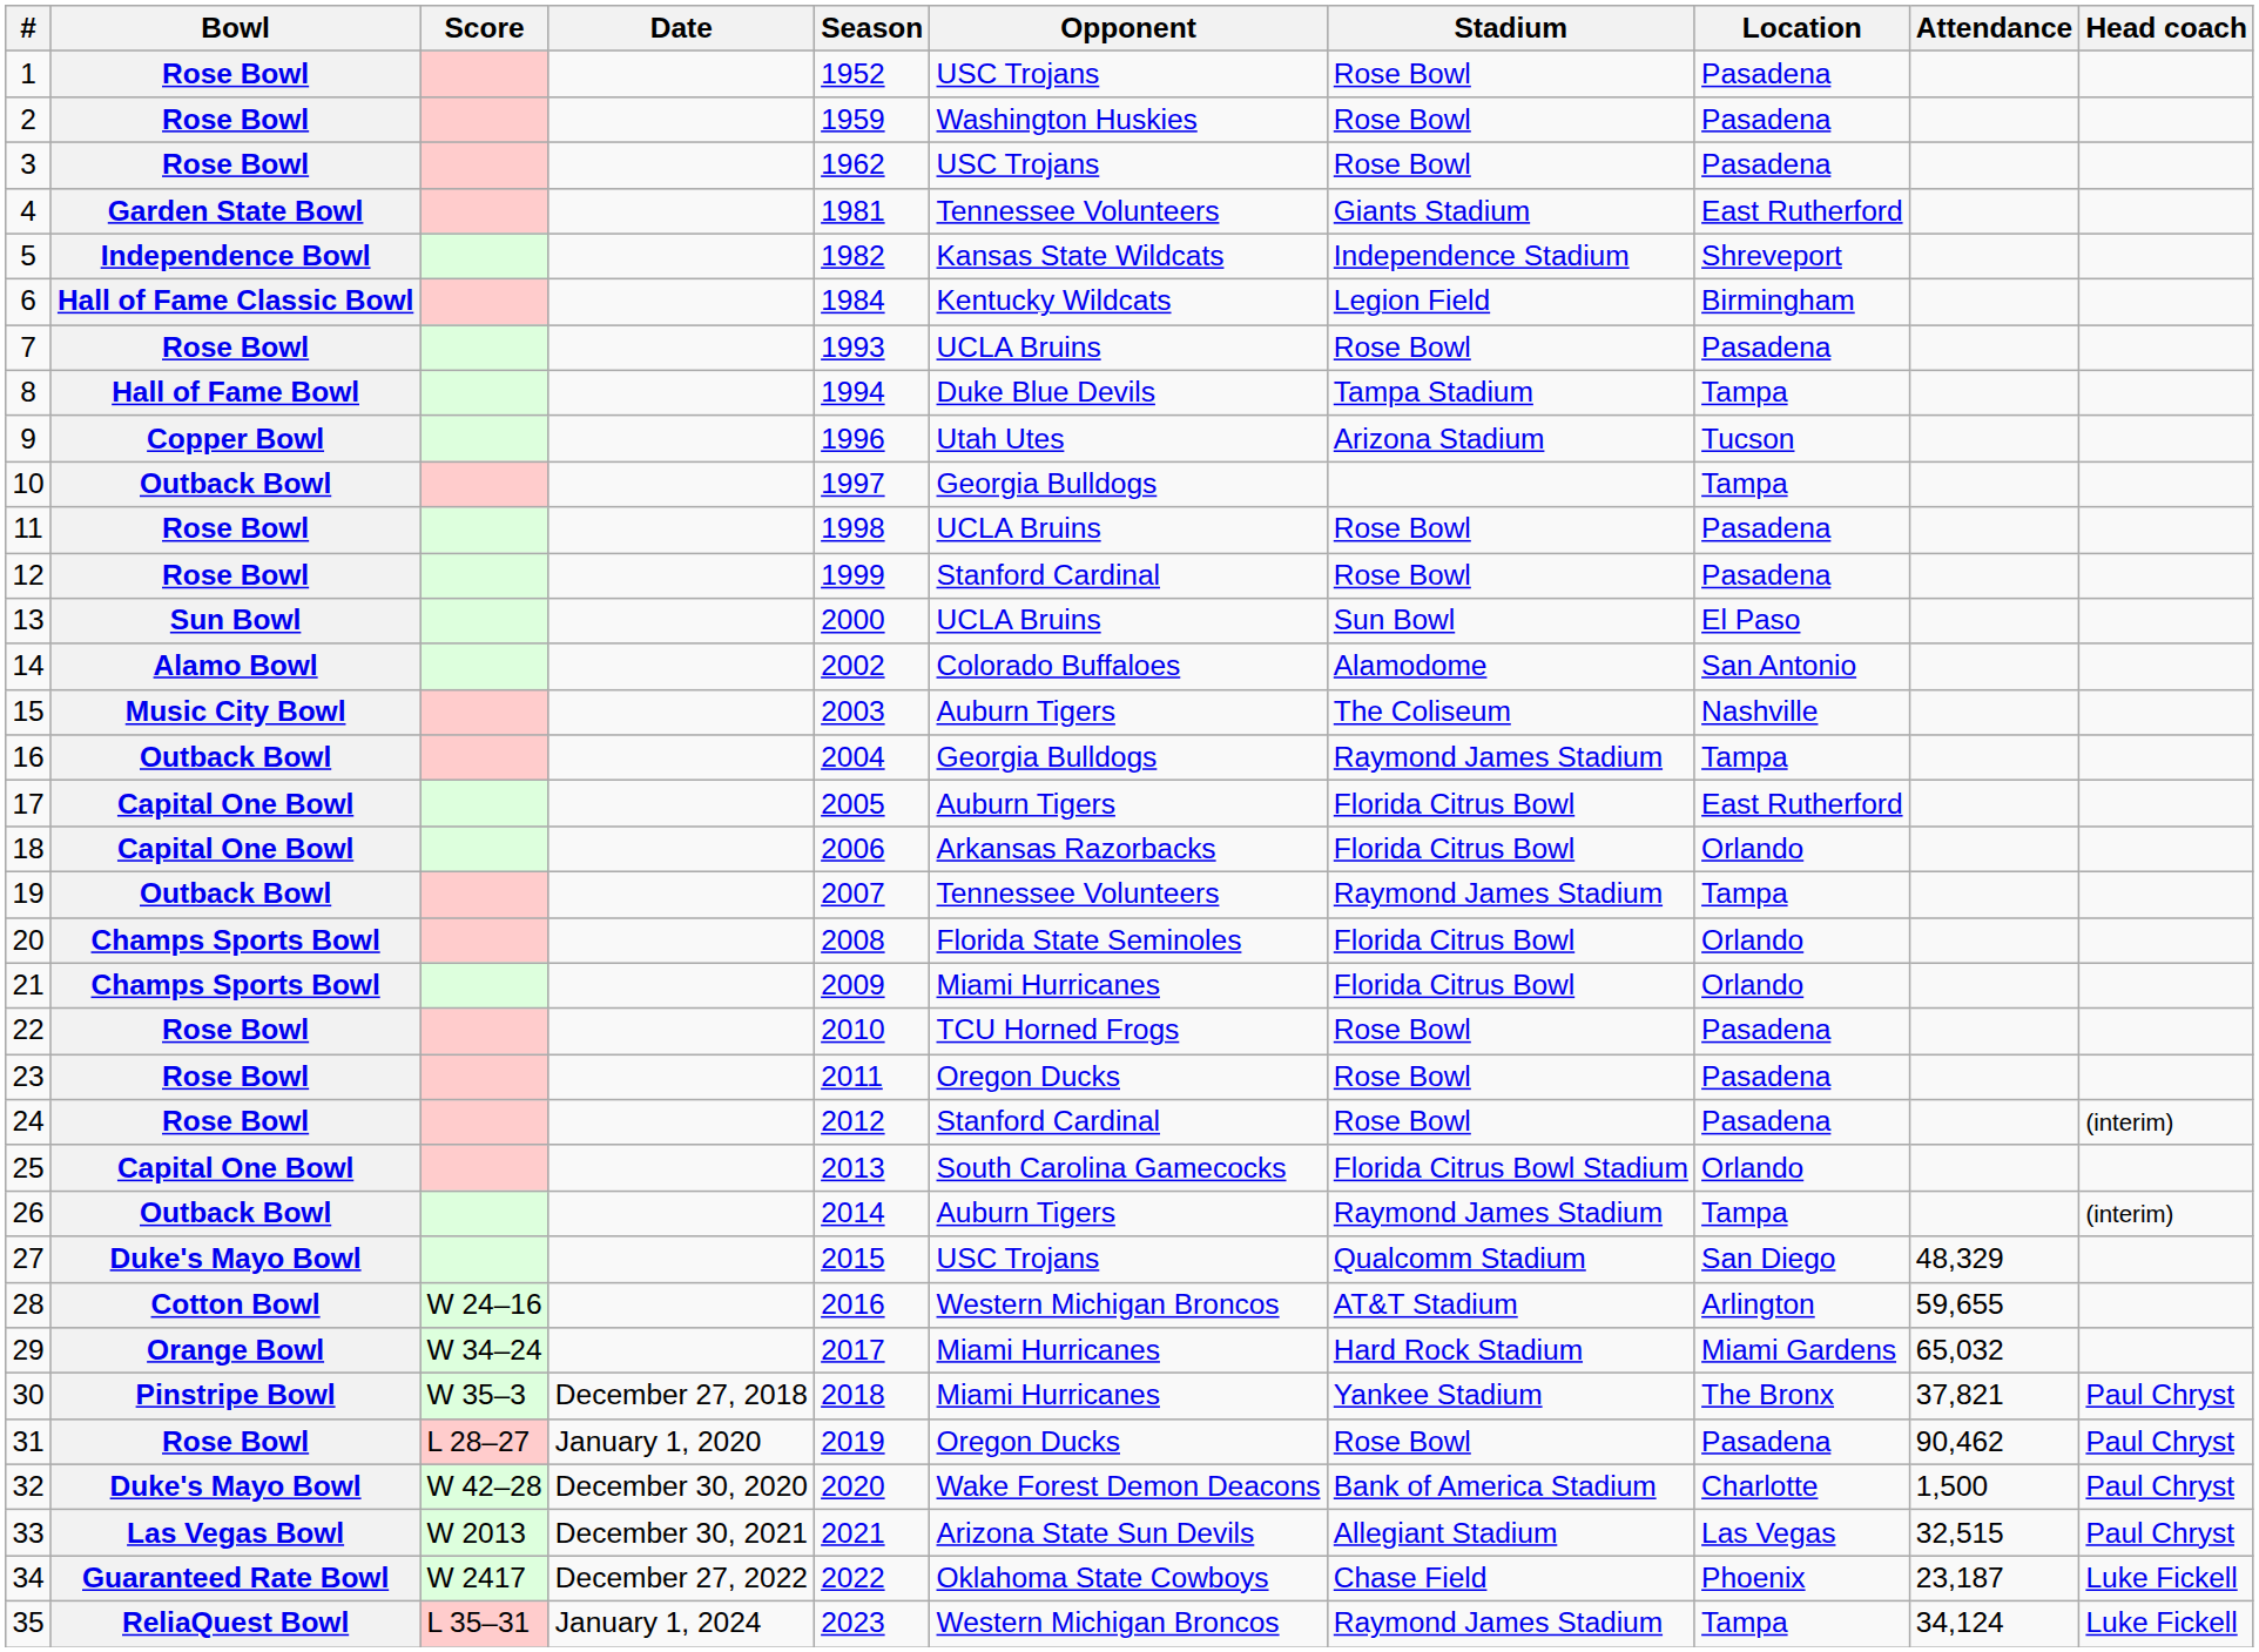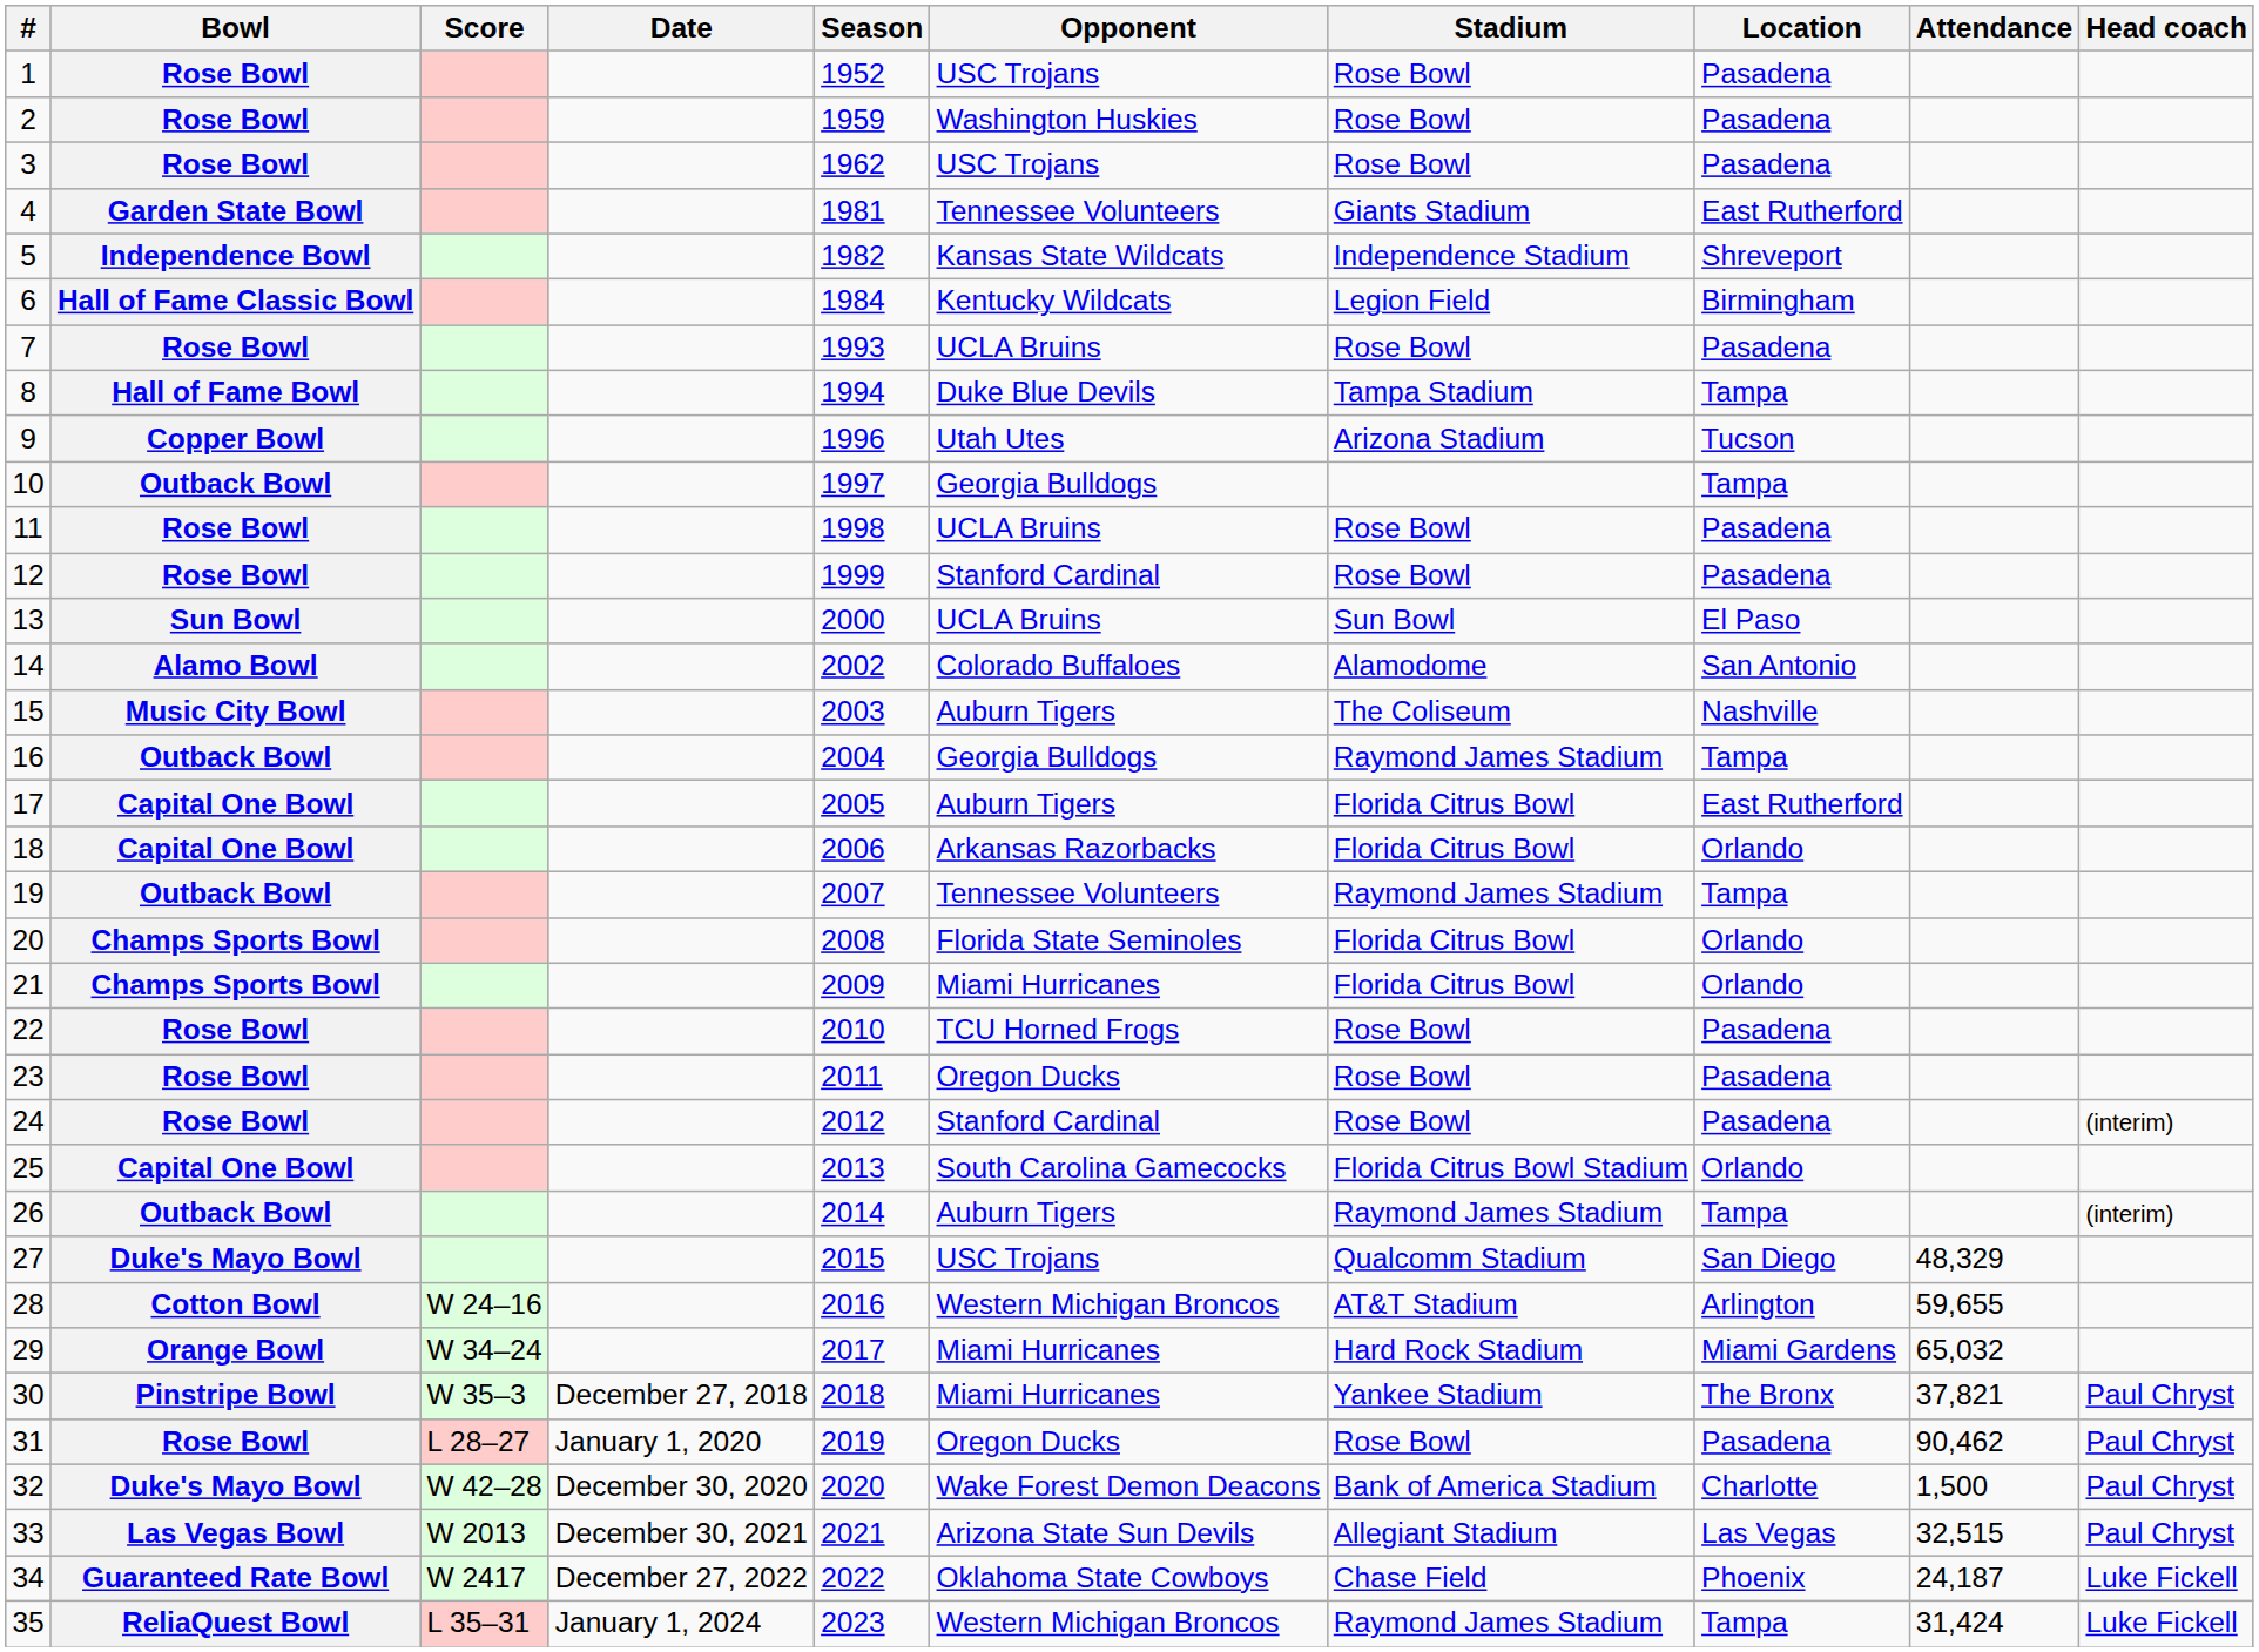 <table class="wikitable sortable">
 <tr>
 <th scope="col">#</th>
 <th scope="col">Bowl</th>
 <th scope="col">Score</th>
 <th scope="col">Date</th>
 <th scope="col">Season</th>
 <th scope="col">Opponent</th>
 <th scope="col">Stadium</th>
 <th scope="col">Location</th>
 <th scope="col">Attendance</th>
 <th scope="col">Head coach</th>
 </tr>
 <tr>
 <td align="center">1</td>
 <th scope="row"><a href='#'>Rose Bowl</a></th>
 <td style="background:#fcc;"></td>
 <td></td>
 <td><a href='#'>1952</a></td>
 <td><a href='#'>USC Trojans</a></td>
 <td><a href='#'>Rose Bowl</a></td>
 <td><a href='#'>Pasadena</a></td>
 <td></td>
 <td></td>
 </tr>
 <tr>
 <td align="center">2</td>
 <th scope="row"><a href='#'>Rose Bowl</a></th>
 <td style="background:#fcc;"></td>
 <td></td>
 <td><a href='#'>1959</a></td>
 <td><a href='#'>Washington Huskies</a></td>
 <td><a href='#'>Rose Bowl</a></td>
 <td><a href='#'>Pasadena</a></td>
 <td></td>
 <td></td>
 </tr>
 <tr>
 <td align="center">3</td>
 <th scope="row"><a href='#'>Rose Bowl</a></th>
 <td style="background:#fcc;"></td>
 <td></td>
 <td><a href='#'>1962</a></td>
 <td><a href='#'>USC Trojans</a></td>
 <td><a href='#'>Rose Bowl</a></td>
 <td><a href='#'>Pasadena</a></td>
 <td></td>
 <td></td>
 </tr>
 <tr>
 <td align="center">4</td>
 <th scope="row"><a href='#'>Garden State Bowl</a></th>
 <td style="background:#fcc;"></td>
 <td></td>
 <td><a href='#'>1981</a></td>
 <td><a href='#'>Tennessee Volunteers</a></td>
 <td><a href='#'>Giants Stadium</a></td>
 <td><a href='#'>East Rutherford</a></td>
 <td></td>
 <td></td>
 </tr>
 <tr>
 <td align="center">5</td>
 <th scope="row"><a href='#'>Independence Bowl</a></th>
 <td style="background:#dfd;"></td>
 <td></td>
 <td><a href='#'>1982</a></td>
 <td><a href='#'>Kansas State Wildcats</a></td>
 <td><a href='#'>Independence Stadium</a></td>
 <td><a href='#'>Shreveport</a></td>
 <td></td>
 <td></td>
 </tr>
 <tr>
 <td align="center">6</td>
 <th scope="row"><a href='#'>Hall of Fame Classic Bowl</a></th>
 <td style="background:#fcc;"></td>
 <td></td>
 <td><a href='#'>1984</a></td>
 <td><a href='#'>Kentucky Wildcats</a></td>
 <td><a href='#'>Legion Field</a></td>
 <td><a href='#'>Birmingham</a></td>
 <td></td>
 <td></td>
 </tr>
 <tr>
 <td align="center">7</td>
 <th scope="row"><a href='#'>Rose Bowl</a></th>
 <td style="background:#dfd;"></td>
 <td></td>
 <td><a href='#'>1993</a></td>
 <td><a href='#'>UCLA Bruins</a></td>
 <td><a href='#'>Rose Bowl</a></td>
 <td><a href='#'>Pasadena</a></td>
 <td></td>
 <td></td>
 </tr>
 <tr>
 <td align="center">8</td>
 <th scope="row"><a href='#'>Hall of Fame Bowl</a></th>
 <td style="background:#dfd;"></td>
 <td></td>
 <td><a href='#'>1994</a></td>
 <td><a href='#'>Duke Blue Devils</a></td>
 <td><a href='#'>Tampa Stadium</a></td>
 <td><a href='#'>Tampa</a></td>
 <td></td>
 <td></td>
 </tr>
 <tr>
 <td align="center">9</td>
 <th scope="row"><a href='#'>Copper Bowl</a></th>
 <td style="background:#dfd;"></td>
 <td></td>
 <td><a href='#'>1996</a></td>
 <td><a href='#'>Utah Utes</a></td>
 <td><a href='#'>Arizona Stadium</a></td>
 <td><a href='#'>Tucson</a></td>
 <td></td>
 <td></td>
 </tr>
 <tr>
 <td align="center">10</td>
 <th scope="row"><a href='#'>Outback Bowl</a></th>
 <td style="background:#fcc;"></td>
 <td></td>
 <td><a href='#'>1997</a></td>
 <td><a href='#'>Georgia Bulldogs</a></td>
 <td></td>
 <td><a href='#'>Tampa</a></td>
 <td></td>
 <td></td>
 </tr>
 <tr>
 <td align="center">11</td>
 <th scope="row"><a href='#'>Rose Bowl</a></th>
 <td style="background:#dfd;"></td>
 <td></td>
 <td><a href='#'>1998</a></td>
 <td><a href='#'>UCLA Bruins</a></td>
 <td><a href='#'>Rose Bowl</a></td>
 <td><a href='#'>Pasadena</a></td>
 <td></td>
 <td></td>
 </tr>
 <tr>
 <td align="center">12</td>
 <th scope="row"><a href='#'>Rose Bowl</a></th>
 <td style="background:#dfd;"></td>
 <td></td>
 <td><a href='#'>1999</a></td>
 <td><a href='#'>Stanford Cardinal</a></td>
 <td><a href='#'>Rose Bowl</a></td>
 <td><a href='#'>Pasadena</a></td>
 <td></td>
 <td></td>
 </tr>
 <tr>
 <td align="center">13</td>
 <th scope="row"><a href='#'>Sun Bowl</a></th>
 <td style="background:#dfd;"></td>
 <td></td>
 <td><a href='#'>2000</a></td>
 <td><a href='#'>UCLA Bruins</a></td>
 <td><a href='#'>Sun Bowl</a></td>
 <td><a href='#'>El Paso</a></td>
 <td></td>
 <td></td>
 </tr>
 <tr>
 <td align="center">14</td>
 <th scope="row"><a href='#'>Alamo Bowl</a></th>
 <td style="background:#dfd;"></td>
 <td></td>
 <td><a href='#'>2002</a></td>
 <td><a href='#'>Colorado Buffaloes</a></td>
 <td><a href='#'>Alamodome</a></td>
 <td><a href='#'>San Antonio</a></td>
 <td></td>
 <td></td>
 </tr>
 <tr>
 <td align="center">15</td>
 <th scope="row"><a href='#'>Music City Bowl</a></th>
 <td style="background:#fcc;"></td>
 <td></td>
 <td><a href='#'>2003</a></td>
 <td><a href='#'>Auburn Tigers</a></td>
 <td><a href='#'>The Coliseum</a></td>
 <td><a href='#'>Nashville</a></td>
 <td></td>
 <td></td>
 </tr>
 <tr>
 <td align="center">16</td>
 <th scope="row"><a href='#'>Outback Bowl</a></th>
 <td style="background:#fcc;"></td>
 <td></td>
 <td><a href='#'>2004</a></td>
 <td><a href='#'>Georgia Bulldogs</a></td>
 <td><a href='#'>Raymond James Stadium</a></td>
 <td><a href='#'>Tampa</a></td>
 <td></td>
 <td></td>
 </tr>
 <tr>
 <td align="center">17</td>
 <th scope="row"><a href='#'>Capital One Bowl</a></th>
 <td style="background:#dfd;"></td>
 <td></td>
 <td><a href='#'>2005</a></td>
 <td><a href='#'>Auburn Tigers</a></td>
 <td><a href='#'>Florida Citrus Bowl</a></td>
 <td><a href='#'>East Rutherford</a></td>
 <td></td>
 <td></td>
 </tr>
 <tr>
 <td align="center">18</td>
 <th scope="row"><a href='#'>Capital One Bowl</a></th>
 <td style="background:#dfd;"></td>
 <td></td>
 <td><a href='#'>2006</a></td>
 <td><a href='#'>Arkansas Razorbacks</a></td>
 <td><a href='#'>Florida Citrus Bowl</a></td>
 <td><a href='#'>Orlando</a></td>
 <td></td>
 <td></td>
 </tr>
 <tr>
 <td align="center">19</td>
 <th scope="row"><a href='#'>Outback Bowl</a></th>
 <td style="background:#fcc;"></td>
 <td></td>
 <td><a href='#'>2007</a></td>
 <td><a href='#'>Tennessee Volunteers</a></td>
 <td><a href='#'>Raymond James Stadium</a></td>
 <td><a href='#'>Tampa</a></td>
 <td></td>
 <td></td>
 </tr>
 <tr>
 <td align="center">20</td>
 <th scope="row"><a href='#'>Champs Sports Bowl</a></th>
 <td style="background:#fcc;"></td>
 <td></td>
 <td><a href='#'>2008</a></td>
 <td><a href='#'>Florida State Seminoles</a></td>
 <td><a href='#'>Florida Citrus Bowl</a></td>
 <td><a href='#'>Orlando</a></td>
 <td></td>
 <td></td>
 </tr>
 <tr>
 <td align="center">21</td>
 <th scope="row"><a href='#'>Champs Sports Bowl</a></th>
 <td style="background:#dfd;"></td>
 <td></td>
 <td><a href='#'>2009</a></td>
 <td><a href='#'>Miami Hurricanes</a></td>
 <td><a href='#'>Florida Citrus Bowl</a></td>
 <td><a href='#'>Orlando</a></td>
 <td></td>
 <td></td>
 </tr>
 <tr>
 <td align="center">22</td>
 <th scope="row"><a href='#'>Rose Bowl</a></th>
 <td style="background:#fcc;"></td>
 <td></td>
 <td><a href='#'>2010</a></td>
 <td><a href='#'>TCU Horned Frogs</a></td>
 <td><a href='#'>Rose Bowl</a></td>
 <td><a href='#'>Pasadena</a></td>
 <td></td>
 <td></td>
 </tr>
 <tr>
 <td align="center">23</td>
 <th scope="row"><a href='#'>Rose Bowl</a></th>
 <td style="background:#fcc;"></td>
 <td></td>
 <td><a href='#'>2011</a></td>
 <td><a href='#'>Oregon Ducks</a></td>
 <td><a href='#'>Rose Bowl</a></td>
 <td><a href='#'>Pasadena</a></td>
 <td></td>
 <td></td>
 </tr>
 <tr>
 <td align="center">24</td>
 <th scope="row"><a href='#'>Rose Bowl</a></th>
 <td style="background:#fcc;"></td>
 <td></td>
 <td><a href='#'>2012</a></td>
 <td><a href='#'>Stanford Cardinal</a></td>
 <td><a href='#'>Rose Bowl</a></td>
 <td><a href='#'>Pasadena</a></td>
 <td></td>
 <td> <small> (interim) </small></td>
 </tr>
 <tr>
 <td align="center">25</td>
 <th scope="row"><a href='#'>Capital One Bowl</a></th>
 <td style="background:#fcc;"></td>
 <td></td>
 <td><a href='#'>2013</a></td>
 <td><a href='#'>South Carolina Gamecocks</a></td>
 <td><a href='#'>Florida Citrus Bowl Stadium</a></td>
 <td><a href='#'>Orlando</a></td>
 <td></td>
 <td></td>
 </tr>
 <tr>
 <td align="center">26</td>
 <th scope="row"><a href='#'>Outback Bowl</a></th>
 <td style="background:#dfd;"></td>
 <td></td>
 <td><a href='#'>2014</a></td>
 <td><a href='#'>Auburn Tigers</a></td>
 <td><a href='#'>Raymond James Stadium</a></td>
 <td><a href='#'>Tampa</a></td>
 <td></td>
 <td> <small> (interim) </small></td>
 </tr>
 <tr>
 <td align="center">27</td>
 <th><a href='#'>Duke's Mayo Bowl</a></th>
 <td style="background:#dfd;"></td>
 <td></td>
 <td><a href='#'>2015</a></td>
 <td><a href='#'>USC Trojans</a></td>
 <td><a href='#'>Qualcomm Stadium</a></td>
 <td><a href='#'>San Diego</a></td>
 <td>48,329</td>
 <td></td>
 </tr>
 <tr>
 <td align="center">28</td>
 <th scope="row"><a href='#'>Cotton Bowl</a></th>
 <td style="background:#dfd;">W 24–16</td>
 <td></td>
 <td><a href='#'>2016</a></td>
 <td><a href='#'>Western Michigan Broncos</a></td>
 <td><a href='#'>AT&T Stadium</a></td>
 <td><a href='#'>Arlington</a></td>
 <td>59,655</td>
 <td></td>
 </tr>
 <tr>
 <td align="center">29</td>
 <th><a href='#'>Orange Bowl</a></th>
 <td style="background:#dfd;">W 34–24</td>
 <td></td>
 <td><a href='#'>2017</a></td>
 <td><a href='#'>Miami Hurricanes</a></td>
 <td><a href='#'>Hard Rock Stadium</a></td>
 <td><a href='#'>Miami Gardens</a></td>
 <td>65,032</td>
 <td></td>
 </tr>
 <tr>
 <td>30</td>
 <th><a href='#'>Pinstripe Bowl</a></th>
 <td style="background:#dfd;">W 35–3</td>
 <td>December 27, 2018</td>
 <td><a href='#'>2018</a></td>
 <td><a href='#'>Miami Hurricanes</a></td>
 <td><a href='#'>Yankee Stadium</a></td>
 <td><a href='#'>The Bronx</a></td>
 <td>37,821</td>
 <td><a href='#'>Paul Chryst</a></td>
 </tr>
 <tr>
 <td>31</td>
 <th><a href='#'>Rose Bowl</a></th>
 <td style="background:#fcc";>L 28–27</td>
 <td>January 1, 2020</td>
 <td><a href='#'>2019</a></td>
 <td><a href='#'>Oregon Ducks</a></td>
 <td><a href='#'>Rose Bowl</a></td>
 <td><a href='#'>Pasadena</a></td>
 <td>90,462</td>
 <td><a href='#'>Paul Chryst</a></td>
 </tr>
 <tr>
 <td>32</td>
 <th><a href='#'>Duke's Mayo Bowl</a></th>
 <td style="background:#dfd";>W 42–28</td>
 <td>December 30, 2020</td>
 <td><a href='#'>2020</a></td>
 <td><a href='#'>Wake Forest Demon Deacons</a></td>
 <td><a href='#'>Bank of America Stadium</a></td>
 <td><a href='#'>Charlotte</a></td>
 <td>1,500</td>
 <td><a href='#'>Paul Chryst</a></td>
 </tr>
 <tr>
 <td>33</td>
 <th><a href='#'>Las Vegas Bowl</a></th>
 <td style="background:#dfd";>W 2013</td>
 <td>December 30, 2021</td>
 <td><a href='#'>2021</a></td>
 <td><a href='#'>Arizona State Sun Devils</a></td>
 <td><a href='#'>Allegiant Stadium</a></td>
 <td><a href='#'>Las Vegas</a></td>
 <td>32,515</td>
 <td><a href='#'>Paul Chryst</a></td>
 </tr>
 <tr>
 <td>34</td>
 <th><a href='#'>Guaranteed Rate Bowl</a></th>
 <td style="background:#dfd";>W 2417</td>
 <td>December 27, 2022</td>
 <td><a href='#'>2022</a></td>
 <td><a href='#'>Oklahoma State Cowboys</a></td>
 <td><a href='#'>Chase Field</a></td>
 <td><a href='#'>Phoenix</a></td>
-<td>23,187</td>
+<td>24,187</td>
 <td><a href='#'>Luke Fickell</a></td>
 </tr>
 <tr>
 <td>35</td>
 <th><a href='#'>ReliaQuest Bowl</a></th>
 <td style="background:#fcc";>L 35–31</td>
 <td>January 1, 2024</td>
 <td><a href='#'>2023</a></td>
 <td><a href='#'>Western Michigan Broncos</a></td>
 <td><a href='#'>Raymond James Stadium</a></td>
 <td><a href='#'>Tampa</a></td>
-<td>34,124</td>
+<td>31,424</td>
 <td><a href='#'>Luke Fickell</a></td>
 </tr>
 </table>
